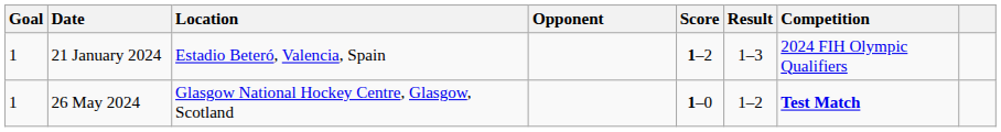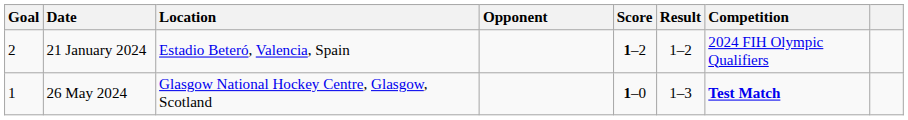 <table class="wikitable sortable" style="font-size:90%" width=97%>
 <tr>
 <th style="width: 25px; text-align: left">Goal</th>
 <th style="width: 100px; text-align: left">Date</th>
 <th style="width: 300px; text-align: left">Location</th>
 <th style="width: 120px; text-align: left">Opponent</th>
 <th style="width: 30px; text-align: left">Score</th>
 <th style="width: 30px; text-align: left">Result</th>
 <th style="width: 150px; text-align: left">Competition</th>
 <th style="width: 25px; text-align: left"></th>
 </tr>
 <tr>
-<td>1</td>
+<td>2</td>
 <td>21 January 2024</td>
 <td><a href='#'>Estadio Beteró</a>, <a href='#'>Valencia</a>, Spain</td>
 <td></td>
 <td align="center"><strong>1</strong>–2</td>
-<td align="center">1–3</td>
+<td align="center">1–2</td>
 <td><a href='#'>2024 FIH Olympic Qualifiers</a></td>
 <td></td>
 </tr>
 <tr>
 <td>1</td>
 <td>26 May 2024</td>
 <td><a href='#'>Glasgow National Hockey Centre</a>, <a href='#'>Glasgow</a>, Scotland</td>
 <td></td>
 <td align="center"><strong>1</strong>–0</td>
-<td align="center">1–2</td>
+<td align="center">1–3</td>
 <td><strong><a href='#'>Test Match</a></strong></td>
 <td></td>
 </tr>
 </table>
